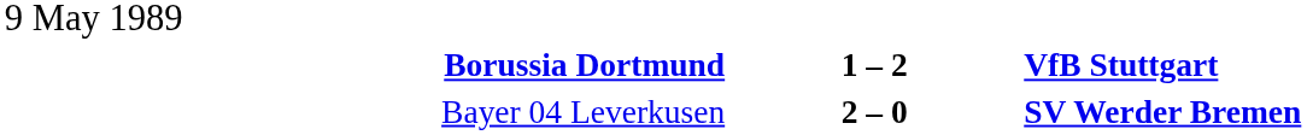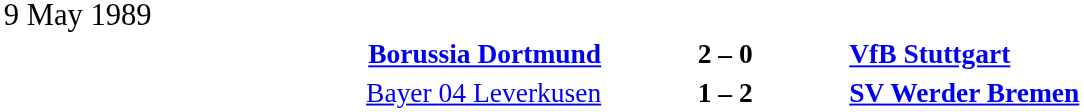 <table width=100% cellspacing=1>
 <tr>
 <th width=25%></th>
 <th width=10%></th>
 <th width=25%></th>
 <th></th>
 </tr>
 <tr>
 <td>9 May 1989</td>
 </tr>
 <tr style=font-size:90%>
 <td align=right><strong><a href='#'>Borussia Dortmund</a></strong></td>
-<td align=center><strong>1 – 2</strong></td>
+<td align=center><strong>2 – 0</strong></td>
 <td><strong><a href='#'>VfB Stuttgart</a></strong></td>
 </tr>
 <tr style=font-size:90%>
 <td align=right><a href='#'>Bayer 04 Leverkusen</a></td>
-<td align=center><strong>2 – 0</strong></td>
+<td align=center><strong>1 – 2</strong></td>
 <td><strong><a href='#'>SV Werder Bremen</a></strong></td>
 </tr>
 </table>
